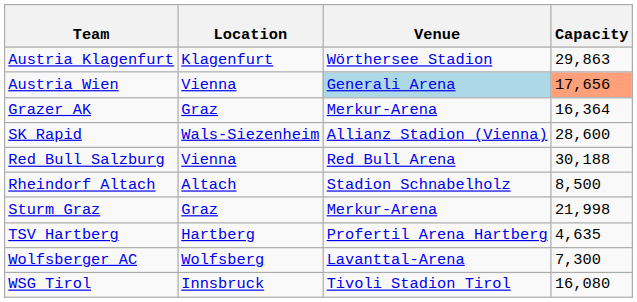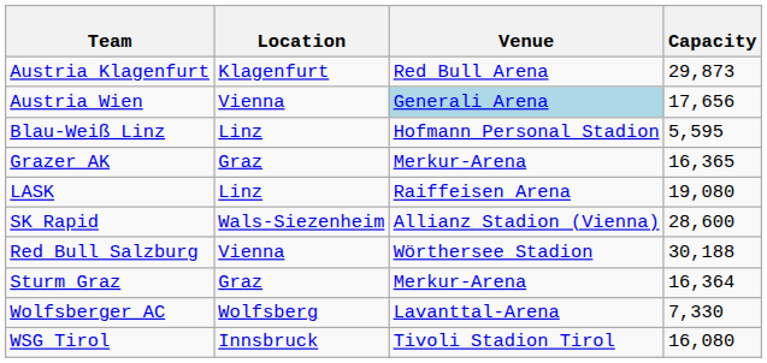 <table class="wikitable sortable">
 <tr>
 <th><br>Team</th>
 <th><br>Location</th>
 <th><br>Venue</th>
 <th><br>Capacity</th>
 </tr>
 <tr>
 <td><a href='#'>Austria Klagenfurt</a></td>
 <td><a href='#'>Klagenfurt</a></td>
-<td><a href='#'>Wörthersee Stadion</a></td>
-<td>29,863</td>
+<td><a href='#'>Red Bull Arena</a></td>
+<td>29,873</td>
 </tr>
 <tr>
 <td><a href='#'>Austria Wien</a></td>
 <td><a href='#'>Vienna</a></td>
 <td style="background: lightblue;"><a href='#'>Generali Arena</a></td>
-<td style="background: lightsalmon;">17,656</td>
+<td>17,656</td>
+</tr>
+<tr>
+<td><a href='#'>Blau-Weiß Linz</a></td>
+<td><a href='#'>Linz</a></td>
+<td><a href='#'>Hofmann Personal Stadion</a></td>
+<td>5,595</td>
 </tr>
 <tr>
 <td><a href='#'>Grazer AK</a></td>
 <td><a href='#'>Graz</a></td>
 <td><a href='#'>Merkur-Arena</a></td>
-<td>16,364</td>
+<td>16,365</td>
+</tr>
+<tr>
+<td><a href='#'>LASK</a></td>
+<td><a href='#'>Linz</a></td>
+<td><a href='#'>Raiffeisen Arena</a></td>
+<td>19,080</td>
 </tr>
 <tr>
 <td><a href='#'>SK Rapid</a></td>
 <td><a href='#'>Wals-Siezenheim</a></td>
 <td><a href='#'>Allianz Stadion (Vienna)</a></td>
 <td>28,600</td>
 </tr>
 <tr>
 <td><a href='#'>Red Bull Salzburg</a></td>
 <td><a href='#'>Vienna</a></td>
-<td><a href='#'>Red Bull Arena</a></td>
+<td><a href='#'>Wörthersee Stadion</a></td>
 <td>30,188</td>
-</tr>
-<tr>
-<td><a href='#'>Rheindorf Altach</a></td>
-<td><a href='#'>Altach</a></td>
-<td><a href='#'>Stadion Schnabelholz</a></td>
-<td>8,500</td>
 </tr>
 <tr>
 <td><a href='#'>Sturm Graz</a></td>
 <td><a href='#'>Graz</a></td>
 <td><a href='#'>Merkur-Arena</a></td>
-<td>21,998</td>
-</tr>
-<tr>
-<td><a href='#'>TSV Hartberg</a></td>
-<td><a href='#'>Hartberg</a></td>
-<td><a href='#'>Profertil Arena Hartberg</a></td>
-<td>4,635</td>
+<td>16,364</td>
 </tr>
 <tr>
 <td><a href='#'>Wolfsberger AC</a></td>
 <td><a href='#'>Wolfsberg</a></td>
 <td><a href='#'>Lavanttal-Arena</a></td>
-<td>7,300</td>
+<td>7,330</td>
 </tr>
 <tr>
 <td><a href='#'>WSG Tirol</a></td>
 <td><a href='#'>Innsbruck</a></td>
 <td><a href='#'>Tivoli Stadion Tirol</a></td>
 <td>16,080</td>
 </tr>
 </table>
